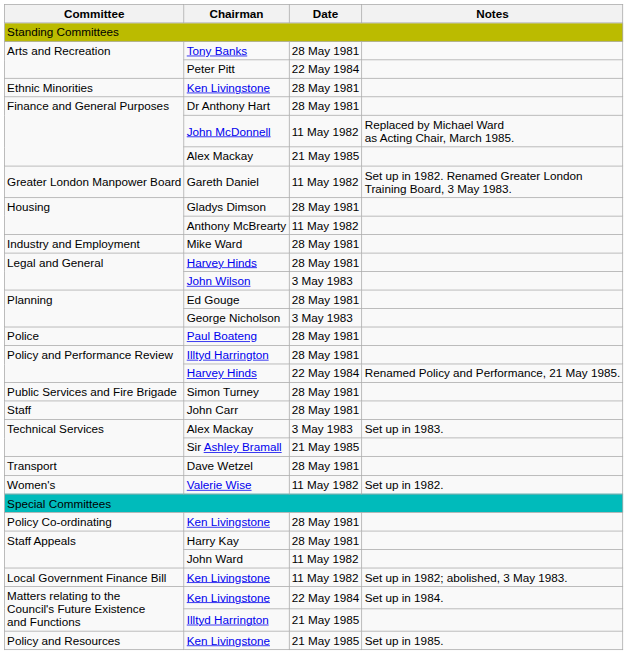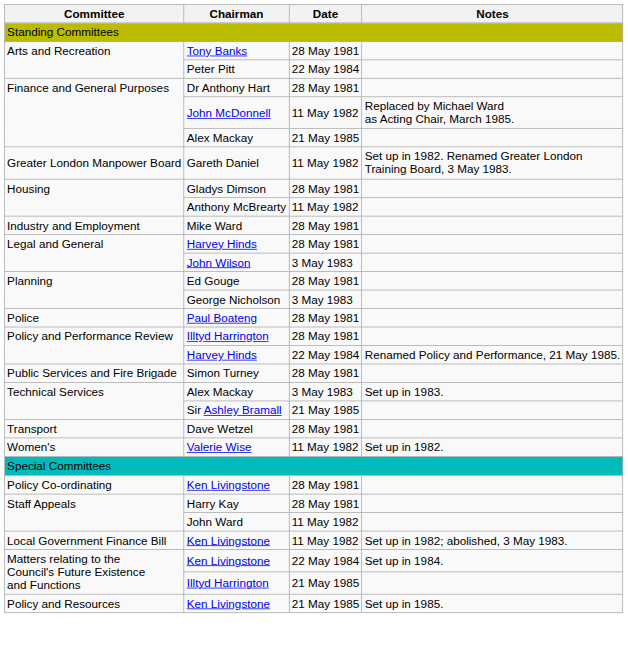 <table class="wikitable" style="font-size: 95%;">
 <tr>
 <th>Committee</th>
 <th>Chairman</th>
 <th>Date</th>
 <th>Notes</th>
 </tr>
 <tr>
 <td bgcolor="#BBBB00" colspan=4>Standing Committees</td>
 </tr>
 <tr>
 <td rowspan=2 valign="top">Arts and Recreation</td>
 <td><a href='#'>Tony Banks</a></td>
 <td>28 May 1981</td>
 <td></td>
 </tr>
 <tr>
 <td>Peter Pitt</td>
 <td>22 May 1984</td>
-<td></td>
-</tr>
-<tr>
-<td>Ethnic Minorities</td>
-<td><a href='#'>Ken Livingstone</a></td>
-<td>28 May 1981</td>
 <td></td>
 </tr>
 <tr>
 <td rowspan=3 valign="top">Finance and General Purposes</td>
 <td>Dr Anthony Hart</td>
 <td>28 May 1981</td>
 <td></td>
 </tr>
 <tr>
 <td><a href='#'>John McDonnell</a></td>
 <td>11 May 1982</td>
 <td>Replaced by Michael Ward<br>as Acting Chair, March 1985.</td>
 </tr>
 <tr>
 <td>Alex Mackay</td>
 <td>21 May 1985</td>
 <td></td>
 </tr>
 <tr>
 <td>Greater London Manpower Board</td>
 <td>Gareth Daniel</td>
 <td>11 May 1982</td>
 <td>Set up in 1982. Renamed Greater London<br>Training Board, 3 May 1983.</td>
 </tr>
 <tr>
 <td rowspan=2 valign="top">Housing</td>
 <td>Gladys Dimson</td>
 <td>28 May 1981</td>
 <td></td>
 </tr>
 <tr>
 <td>Anthony McBrearty</td>
 <td>11 May 1982</td>
 <td></td>
 </tr>
 <tr>
 <td>Industry and Employment</td>
 <td>Mike Ward</td>
 <td>28 May 1981</td>
 <td></td>
 </tr>
 <tr>
 <td rowspan=2 valign="top">Legal and General</td>
 <td><a href='#'>Harvey Hinds</a></td>
 <td>28 May 1981</td>
 <td></td>
 </tr>
 <tr>
 <td><a href='#'>John Wilson</a></td>
 <td>3 May 1983</td>
 <td></td>
 </tr>
 <tr>
 <td rowspan=2 valign="top">Planning</td>
 <td>Ed Gouge</td>
 <td>28 May 1981</td>
 <td></td>
 </tr>
 <tr>
 <td>George Nicholson</td>
 <td>3 May 1983</td>
 <td></td>
 </tr>
 <tr>
 <td>Police</td>
 <td><a href='#'>Paul Boateng</a></td>
 <td>28 May 1981</td>
 <td></td>
 </tr>
 <tr>
 <td rowspan=2 valign="top">Policy and Performance Review</td>
 <td><a href='#'>Illtyd Harrington</a></td>
 <td>28 May 1981</td>
 <td></td>
 </tr>
 <tr>
 <td><a href='#'>Harvey Hinds</a></td>
 <td>22 May 1984</td>
 <td>Renamed Policy and Performance, 21 May 1985.</td>
 </tr>
 <tr>
 <td>Public Services and Fire Brigade</td>
 <td>Simon Turney</td>
 <td>28 May 1981</td>
 <td></td>
 </tr>
 <tr>
-<td>Staff</td>
-<td>John Carr</td>
-<td>28 May 1981</td>
-<td></td>
-</tr>
-<tr>
 <td rowspan=2 valign="top">Technical Services</td>
 <td>Alex Mackay</td>
 <td>3 May 1983</td>
 <td>Set up in 1983.</td>
 </tr>
 <tr>
 <td>Sir <a href='#'>Ashley Bramall</a></td>
 <td>21 May 1985</td>
 <td></td>
 </tr>
 <tr>
 <td>Transport</td>
 <td>Dave Wetzel</td>
 <td>28 May 1981</td>
 <td></td>
 </tr>
 <tr>
 <td>Women's</td>
 <td><a href='#'>Valerie Wise</a></td>
 <td>11 May 1982</td>
 <td>Set up in 1982.</td>
 </tr>
 <tr>
 <td bgcolor="#00BBBB" colspan=4>Special Committees</td>
 </tr>
 <tr>
 <td>Policy Co-ordinating</td>
 <td><a href='#'>Ken Livingstone</a></td>
 <td>28 May 1981</td>
 <td></td>
 </tr>
 <tr>
 <td rowspan=2 valign="top">Staff Appeals</td>
 <td>Harry Kay</td>
 <td>28 May 1981</td>
 <td></td>
 </tr>
 <tr>
 <td>John Ward</td>
 <td>11 May 1982</td>
 <td></td>
 </tr>
 <tr>
 <td>Local Government Finance Bill</td>
 <td><a href='#'>Ken Livingstone</a></td>
 <td>11 May 1982</td>
 <td>Set up in 1982; abolished, 3 May 1983.</td>
 </tr>
 <tr>
 <td rowspan=2 valign="top">Matters relating to the<br>Council's Future Existence<br>and Functions</td>
 <td><a href='#'>Ken Livingstone</a></td>
 <td>22 May 1984</td>
 <td>Set up in 1984.</td>
 </tr>
 <tr>
 <td><a href='#'>Illtyd Harrington</a></td>
 <td>21 May 1985</td>
 <td></td>
 </tr>
 <tr>
 <td>Policy and Resources</td>
 <td><a href='#'>Ken Livingstone</a></td>
 <td>21 May 1985</td>
 <td>Set up in 1985.</td>
 </tr>
 </table>
